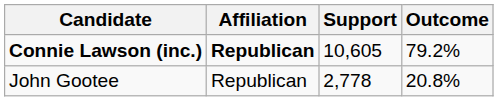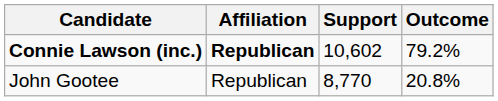 <table class="wikitable">
 <tr>
 <th>Candidate</th>
 <th>Affiliation</th>
 <th>Support</th>
 <th>Outcome</th>
 </tr>
 <tr>
 <td><strong>Connie Lawson (inc.)</strong></td>
 <td><strong>Republican</strong></td>
-<td>10,605</td>
+<td>10,602</td>
 <td>79.2%</td>
 </tr>
 <tr>
 <td>John Gootee</td>
 <td>Republican</td>
-<td>2,778</td>
+<td>8,770</td>
 <td>20.8%</td>
 </tr>
 </table>
